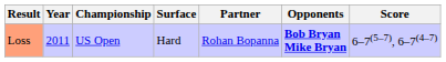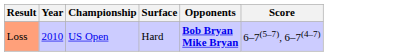 <table class="sortable wikitable">
 <tr>
 <th>Result</th>
 <th>Year</th>
 <th>Championship</th>
 <th>Surface</th>
-<th>Partner</th>
 <th>Opponents</th>
 <th class="unsortable">Score</th>
 </tr>
 <tr bgcolor="ccccff">
 <td bgcolor="ffa07a">Loss</td>
-<td><a href='#'>2011</a></td>
+<td><a href='#'>2010</a></td>
 <td><a href='#'>US Open</a></td>
 <td>Hard</td>
-<td> <a href='#'>Rohan Bopanna</a></td>
 <td><strong> <a href='#'>Bob Bryan</a> <br>  <a href='#'>Mike Bryan</a></strong></td>
 <td>6–7<sup>(5–7)</sup>, 6–7<sup>(4–7)</sup></td>
 </tr>
 </table>
